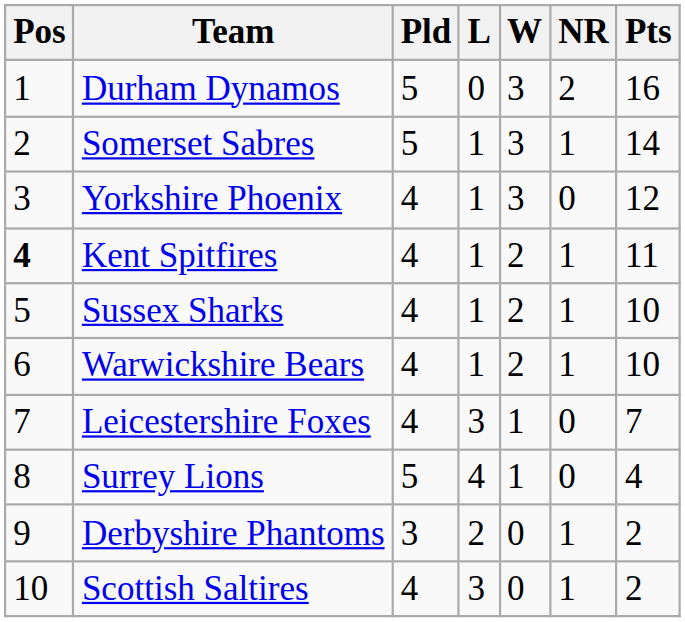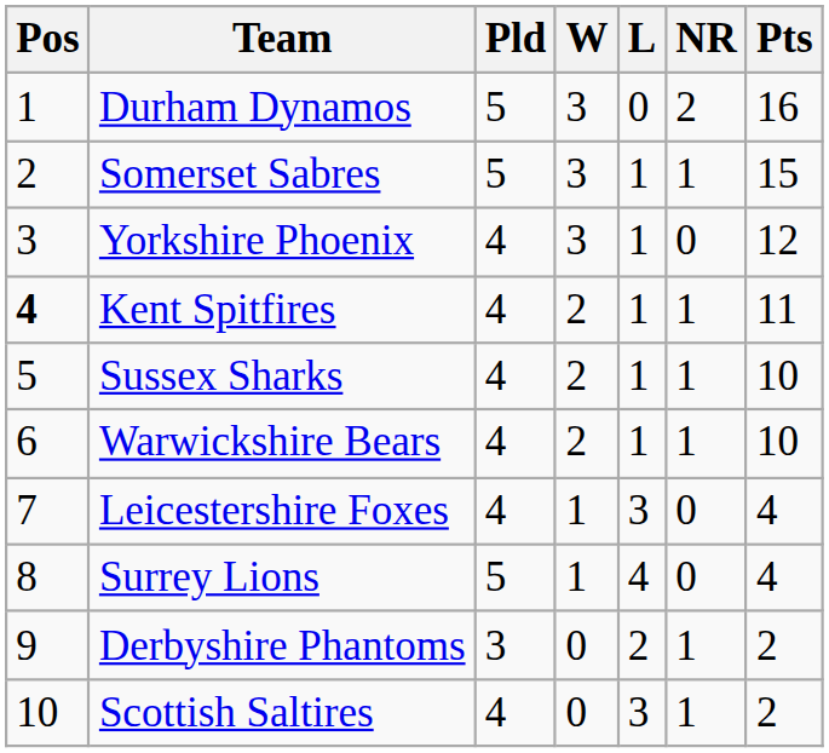 <table class="wikitable">
 <tr>
 <th>Pos</th>
 <th>Team</th>
 <th>Pld</th>
+<th>W</th>
 <th>L</th>
-<th>W</th>
 <th>NR</th>
 <th>Pts</th>
 </tr>
 <tr>
 <td>1</td>
 <td><a href='#'>Durham Dynamos</a></td>
 <td>5</td>
+<td>3</td>
 <td>0</td>
-<td>3</td>
 <td>2</td>
 <td>16</td>
 </tr>
 <tr>
 <td>2</td>
 <td><a href='#'>Somerset Sabres</a></td>
 <td>5</td>
-<td>1</td>
 <td>3</td>
 <td>1</td>
-<td>14</td>
+<td>1</td>
+<td>15</td>
 </tr>
 <tr>
 <td>3</td>
 <td><a href='#'>Yorkshire Phoenix</a></td>
 <td>4</td>
+<td>3</td>
 <td>1</td>
-<td>3</td>
 <td>0</td>
 <td>12</td>
 </tr>
 <tr>
 <td><strong>4</strong></td>
 <td><a href='#'>Kent Spitfires</a></td>
 <td>4</td>
+<td>2</td>
 <td>1</td>
-<td>2</td>
 <td>1</td>
 <td>11</td>
 </tr>
 <tr>
 <td>5</td>
 <td><a href='#'>Sussex Sharks</a></td>
 <td>4</td>
+<td>2</td>
 <td>1</td>
-<td>2</td>
 <td>1</td>
 <td>10</td>
 </tr>
 <tr>
 <td>6</td>
 <td><a href='#'>Warwickshire Bears</a></td>
 <td>4</td>
+<td>2</td>
 <td>1</td>
-<td>2</td>
 <td>1</td>
 <td>10</td>
 </tr>
 <tr>
 <td>7</td>
 <td><a href='#'>Leicestershire Foxes</a></td>
 <td>4</td>
+<td>1</td>
 <td>3</td>
-<td>1</td>
 <td>0</td>
-<td>7</td>
+<td>4</td>
 </tr>
 <tr>
 <td>8</td>
 <td><a href='#'>Surrey Lions</a></td>
 <td>5</td>
+<td>1</td>
 <td>4</td>
-<td>1</td>
 <td>0</td>
 <td>4</td>
 </tr>
 <tr>
 <td>9</td>
 <td><a href='#'>Derbyshire Phantoms</a></td>
 <td>3</td>
+<td>0</td>
 <td>2</td>
-<td>0</td>
 <td>1</td>
 <td>2</td>
 </tr>
 <tr>
 <td>10</td>
 <td><a href='#'>Scottish Saltires</a></td>
 <td>4</td>
+<td>0</td>
 <td>3</td>
-<td>0</td>
 <td>1</td>
 <td>2</td>
 </tr>
 </table>
